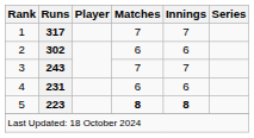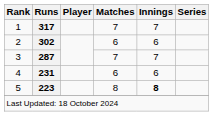 <table class="wikitable plainrowheaders sortable">
 <tr>
 <th scope=col>Rank</th>
 <th scope=col>Runs</th>
 <th scope=col>Player</th>
 <th scope=col>Matches</th>
 <th scope=col>Innings</th>
 <th scope=col>Series</th>
 </tr>
 <tr>
 <td align=center>1</td>
 <th scope=row style=text-align:center;>317</th>
 <td></td>
 <td align=center>7</td>
 <td align=center>7</td>
 <td></td>
 </tr>
 <tr>
 <td align=center>2</td>
 <th scope=row style=text-align:center;>302</th>
 <td rowspan=2></td>
 <td align=center>6</td>
 <td align=center>6</td>
 <td></td>
 </tr>
 <tr>
 <td align=center>3</td>
-<th scope=row style=text-align:center;>243</th>
+<th scope=row style=text-align:center;>287</th>
 <td align=center>7</td>
 <td align=center>7</td>
 <td></td>
 </tr>
 <tr>
 <td align=center>4</td>
 <th scope=row style=text-align:center;>231</th>
 <td> </td>
 <td align=center>6</td>
 <td align=center>6</td>
 <td></td>
 </tr>
 <tr>
 <td align=center>5</td>
 <th scope=row style=text-align:center;>223</th>
 <td></td>
-<td align=center><strong>8</strong></td>
+<td align=center>8</td>
 <td align=center><strong>8</strong></td>
 <td></td>
 </tr>
 <tr>
 </tr>
 <tr class=sortbottom>
 <td colspan=6><small>Last Updated: 18 October 2024</small></td>
 </tr>
 </table>
